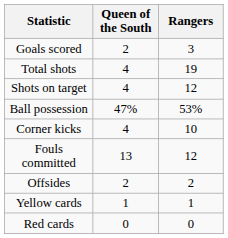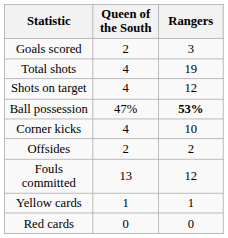 <table class="wikitable" style="text-align: center">
 <tr>
 <th width=105>Statistic</th>
 <th width=75>Queen of the South</th>
 <th width=75>Rangers</th>
 </tr>
 <tr>
 <td>Goals scored</td>
 <td>2</td>
 <td>3</td>
 </tr>
 <tr>
 <td>Total shots</td>
 <td>4</td>
 <td>19</td>
 </tr>
 <tr>
 <td>Shots on target</td>
 <td>4</td>
 <td>12</td>
 </tr>
 <tr>
 <td>Ball possession</td>
 <td>47%</td>
-<td>53%</td>
+<td><strong>53%</strong></td>
 </tr>
 <tr>
 <td>Corner kicks</td>
 <td>4</td>
 <td>10</td>
 </tr>
 <tr>
+<td>Offsides</td>
+<td>2</td>
+<td>2</td>
+</tr>
+<tr>
 <td>Fouls committed</td>
 <td>13</td>
 <td>12</td>
-</tr>
-<tr>
-<td>Offsides</td>
-<td>2</td>
-<td>2</td>
 </tr>
 <tr>
 <td>Yellow cards</td>
 <td>1</td>
 <td>1</td>
 </tr>
 <tr>
 <td>Red cards</td>
 <td>0</td>
 <td>0</td>
 </tr>
 </table>
